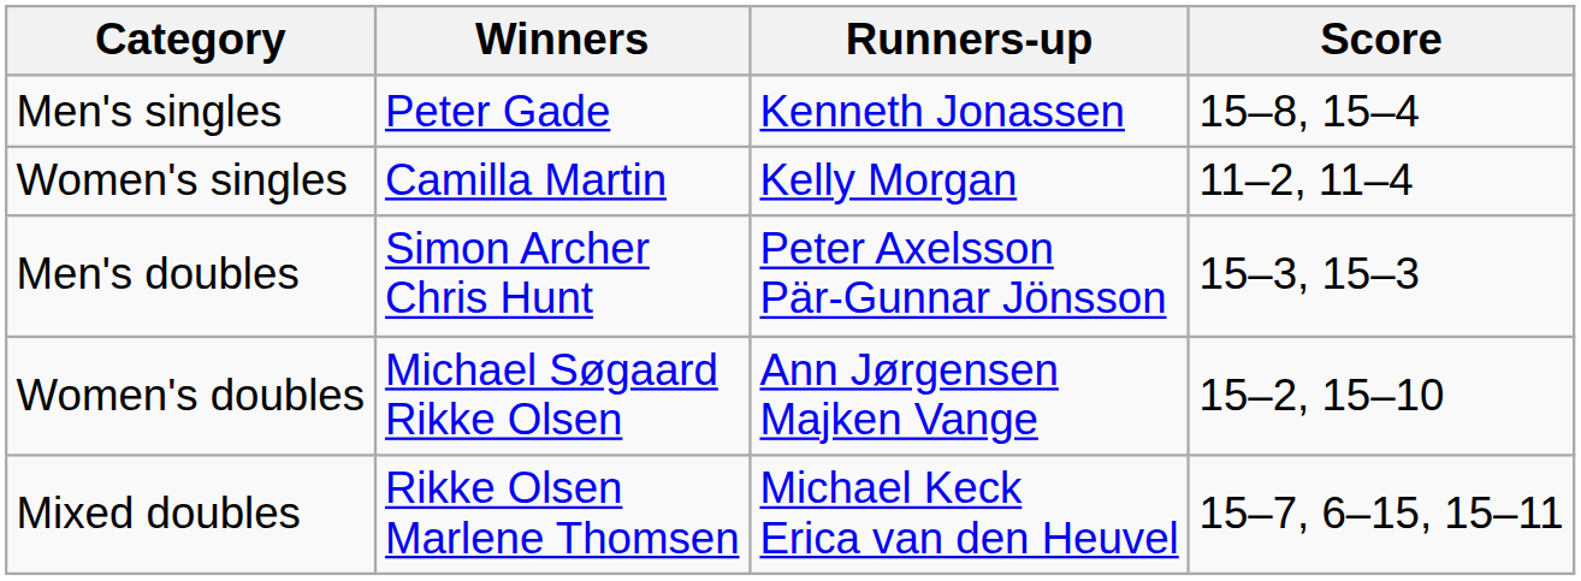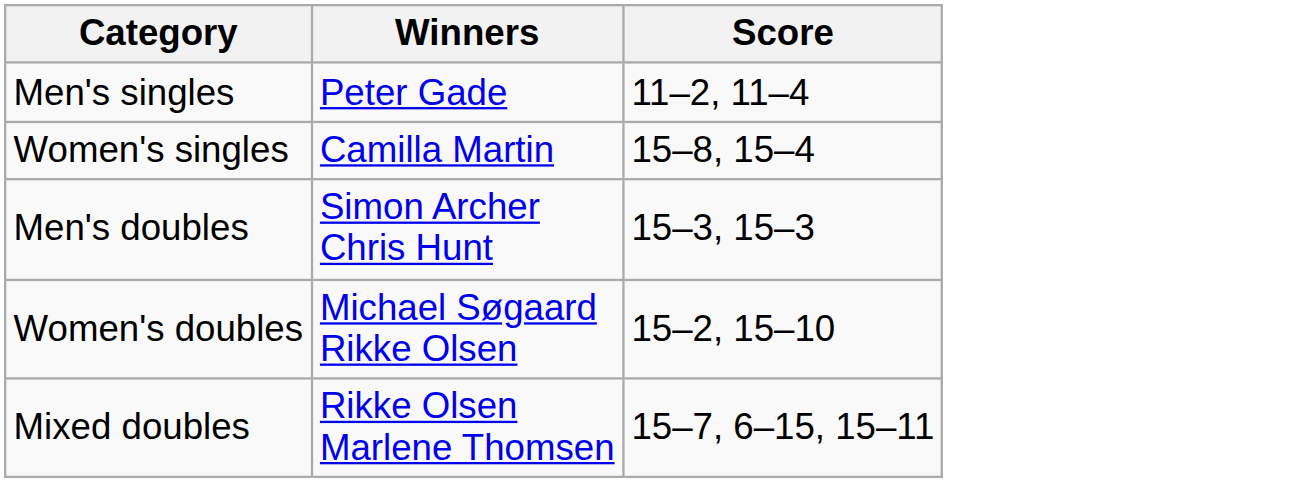 <table class="wikitable">
 <tr>
 <th>Category</th>
 <th>Winners</th>
-<th>Runners-up</th>
 <th>Score</th>
 </tr>
 <tr>
 <td>Men's singles</td>
 <td> <a href='#'>Peter Gade</a></td>
-<td> <a href='#'>Kenneth Jonassen</a></td>
-<td>15–8, 15–4</td>
+<td>11–2, 11–4</td>
 </tr>
 <tr>
 <td>Women's singles</td>
 <td> <a href='#'>Camilla Martin</a></td>
-<td> <a href='#'>Kelly Morgan</a></td>
-<td>11–2, 11–4</td>
+<td>15–8, 15–4</td>
 </tr>
 <tr>
 <td>Men's doubles</td>
 <td> <a href='#'>Simon Archer</a><br> <a href='#'>Chris Hunt</a></td>
-<td> <a href='#'>Peter Axelsson</a><br> <a href='#'>Pär-Gunnar Jönsson</a></td>
 <td>15–3, 15–3</td>
 </tr>
 <tr>
 <td>Women's doubles</td>
 <td> <a href='#'>Michael Søgaard</a><br> <a href='#'>Rikke Olsen</a></td>
-<td> <a href='#'>Ann Jørgensen</a><br> <a href='#'>Majken Vange</a></td>
 <td>15–2, 15–10</td>
 </tr>
 <tr>
 <td>Mixed doubles</td>
 <td> <a href='#'>Rikke Olsen</a><br> <a href='#'>Marlene Thomsen</a></td>
-<td> <a href='#'>Michael Keck</a><br> <a href='#'>Erica van den Heuvel</a></td>
 <td>15–7, 6–15, 15–11</td>
 </tr>
 </table>
